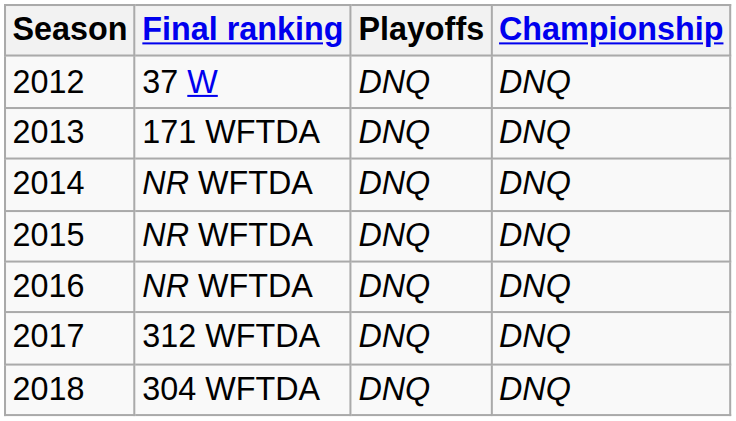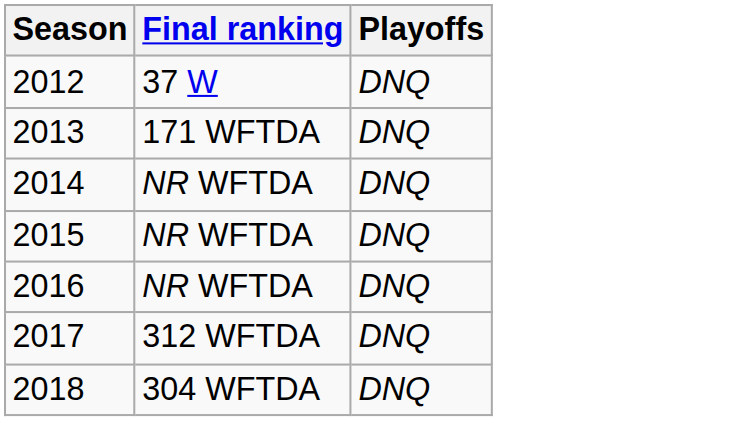 <table class="wikitable sortable">
 <tr>
 <th>Season</th>
 <th><a href='#'>Final ranking</a></th>
 <th>Playoffs</th>
-<th><a href='#'>Championship</a></th>
 </tr>
 <tr>
 <td>2012</td>
 <td>37 <a href='#'>W</a></td>
-<td><em>DNQ</em></td>
 <td><em>DNQ</em></td>
 </tr>
 <tr>
 <td>2013</td>
 <td>171 WFTDA</td>
 <td><em>DNQ</em></td>
-<td><em>DNQ</em></td>
 </tr>
 <tr>
 <td>2014</td>
 <td><em>NR</em> WFTDA</td>
-<td><em>DNQ</em></td>
 <td><em>DNQ</em></td>
 </tr>
 <tr>
 <td>2015</td>
 <td><em>NR</em> WFTDA</td>
 <td><em>DNQ</em></td>
-<td><em>DNQ</em></td>
 </tr>
 <tr>
 <td>2016</td>
 <td><em>NR</em> WFTDA</td>
-<td><em>DNQ</em></td>
 <td><em>DNQ</em></td>
 </tr>
 <tr>
 <td>2017</td>
 <td>312 WFTDA</td>
 <td><em>DNQ</em></td>
-<td><em>DNQ</em></td>
 </tr>
 <tr>
 <td>2018</td>
 <td>304 WFTDA</td>
 <td><em>DNQ</em></td>
-<td><em>DNQ</em></td>
 </tr>
 </table>
